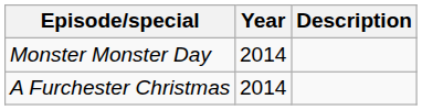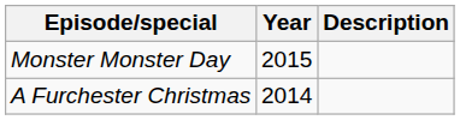 <table class="wikitable sortable">
 <tr>
 <th>Episode/special</th>
 <th>Year</th>
 <th>Description</th>
 </tr>
 <tr>
 <td><em>Monster Monster Day</em></td>
-<td>2014</td>
+<td>2015</td>
 <td></td>
 </tr>
 <tr On Monster Monster Day (a holiday that is part of the Christmas season), the Furchester Family decorate the Furchester Hotel as part of the season as Elmo looks forward to Monster Monster visiting as the story of Monster Monster states that he pays a visit to one hotel. When it appears that Monster Monster is a no show, Harvey P. Dull gets into the Monster Monster Day spirit by dressing up as Monster Monster to make Elmo happy until the real Monster Monster shows up.>
 <td><em>A Furchester Christmas</em></td>
 <td>2014</td>
 <td></td>
 </tr>
 </table>
